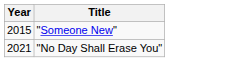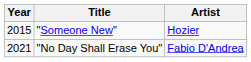 <table class="wikitable">
 <tr>
 <th scope="col">Year</th>
 <th scope="col">Title</th>
+<th scope="col">Artist</th>
 </tr>
 <tr>
 <td>2015</td>
 <td>"<a href='#'>Someone New</a>"</td>
+<td><a href='#'>Hozier</a></td>
 </tr>
 <tr>
 <td>2021</td>
 <td>"No Day Shall Erase You"</td>
+<td><a href='#'>Fabio D'Andrea</a></td>
 </tr>
 </table>
